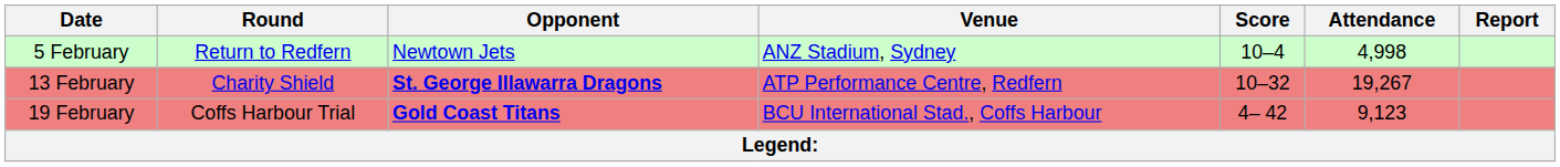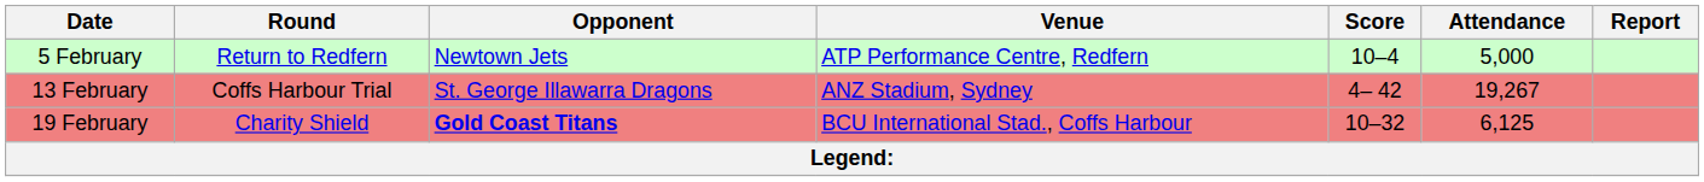 <table class="wikitable" style="font-size:100%;" width="100%">
 <tr>
 <th>Date</th>
 <th>Round</th>
 <th>Opponent</th>
 <th>Venue</th>
 <th>Score</th>
 <th>Attendance</th>
 <th>Report</th>
 </tr>
 <tr bgcolor=#CCFFCC>
 <td style="text-align:center;">5 February</td>
 <td style="text-align:center;"><a href='#'>Return to Redfern</a></td>
 <td> <a href='#'>Newtown Jets</a></td>
-<td><a href='#'>ANZ Stadium</a>, <a href='#'>Sydney</a></td>
+<td><a href='#'>ATP Performance Centre</a>, <a href='#'>Redfern</a></td>
 <td style="text-align:center;">10–4</td>
-<td style="text-align:center;">4,998</td>
+<td style="text-align:center;">5,000</td>
 <td style="text-align:center;"></td>
 </tr>
 <tr bgcolor=#F08080>
 <td style="text-align:center;">13 February</td>
-<td style="text-align:center;"><a href='#'>Charity Shield</a></td>
-<td><strong> <a href='#'>St. George Illawarra Dragons</a></strong></td>
-<td><a href='#'>ATP Performance Centre</a>, <a href='#'>Redfern</a></td>
-<td style="text-align:center;">10–32</td>
+<td style="text-align:center;">Coffs Harbour Trial</td>
+<td> <a href='#'>St. George Illawarra Dragons</a></td>
+<td><a href='#'>ANZ Stadium</a>, <a href='#'>Sydney</a></td>
+<td style="text-align:center;">4– 42</td>
 <td style="text-align:center;">19,267</td>
 <td style="text-align:center;"></td>
 </tr>
 <tr bgcolor=#F08080>
 <td style="text-align:center;">19 February</td>
-<td style="text-align:center;">Coffs Harbour Trial</td>
+<td style="text-align:center;"><a href='#'>Charity Shield</a></td>
 <td><strong> <a href='#'>Gold Coast Titans</a></strong></td>
 <td><a href='#'>BCU International Stad.</a>, <a href='#'>Coffs Harbour</a></td>
-<td style="text-align:center;">4– 42</td>
-<td style="text-align:center;">9,123</td>
+<td style="text-align:center;">10–32</td>
+<td style="text-align:center;">6,125</td>
 <td style="text-align:center;"></td>
 </tr>
 <tr>
 <th colspan="11"><strong>Legend</strong>:     </th>
 </tr>
 <tr>
 </tr>
 </table>
